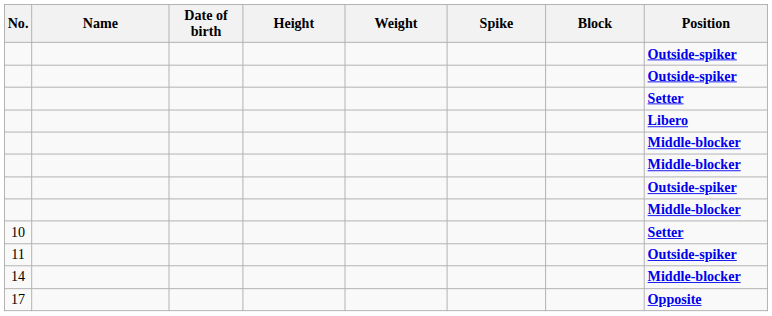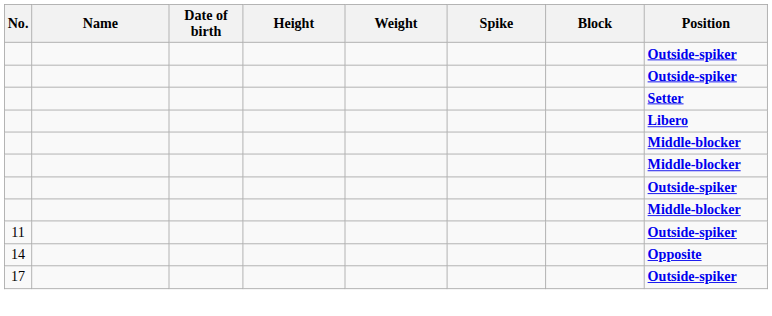 <table class="wikitable sortable" style="font-size:100%; text-align:center;">
 <tr>
 <th>No.</th>
 <th style="width:15em">Name</th>
 <th style="width:7em">Date of birth</th>
 <th style="width:10em">Height</th>
 <th style="width:10em">Weight</th>
 <th style="width:10em">Spike</th>
 <th style="width:10em">Block</th>
 <th style="width:12em">Position</th>
 </tr>
 <tr>
 <td></td>
 <td align=left></td>
 <td align=right></td>
 <td></td>
 <td></td>
 <td></td>
 <td></td>
 <td align=left><strong><a href='#'>Outside-spiker</a></strong></td>
 </tr>
 <tr>
 <td></td>
 <td align=left></td>
 <td align=right></td>
 <td></td>
 <td></td>
 <td></td>
 <td></td>
 <td align=left><strong><a href='#'>Outside-spiker</a></strong></td>
 </tr>
 <tr>
 <td></td>
 <td align=left></td>
 <td align=right></td>
 <td></td>
 <td></td>
 <td></td>
 <td></td>
 <td align=left><strong><a href='#'>Setter</a></strong></td>
 </tr>
 <tr>
 <td></td>
 <td align=left></td>
 <td align=right></td>
 <td></td>
 <td></td>
 <td></td>
 <td></td>
 <td align=left><strong><a href='#'>Libero</a></strong></td>
 </tr>
 <tr>
 <td></td>
 <td align=left></td>
 <td align=right></td>
 <td></td>
 <td></td>
 <td></td>
 <td></td>
 <td align=left><strong><a href='#'>Middle-blocker</a></strong></td>
 </tr>
 <tr>
 <td></td>
 <td align=left></td>
 <td align=right></td>
 <td></td>
 <td></td>
 <td></td>
 <td></td>
 <td align=left><strong><a href='#'>Middle-blocker</a></strong></td>
 </tr>
 <tr>
 <td></td>
 <td align=left></td>
 <td align=right></td>
 <td></td>
 <td></td>
 <td></td>
 <td></td>
 <td align=left><strong><a href='#'>Outside-spiker</a></strong></td>
 </tr>
 <tr>
 <td></td>
 <td align=left></td>
 <td align=right></td>
 <td></td>
 <td></td>
 <td></td>
 <td></td>
 <td align=left><strong><a href='#'>Middle-blocker</a></strong></td>
 </tr>
 <tr>
-<td>10</td>
-<td align=left></td>
-<td align=right></td>
-<td></td>
-<td></td>
-<td></td>
-<td></td>
-<td align=left><strong><a href='#'>Setter</a></strong></td>
-</tr>
-<tr>
 <td>11</td>
 <td align=left></td>
 <td align=right></td>
 <td></td>
 <td></td>
 <td></td>
 <td></td>
 <td align=left><strong><a href='#'>Outside-spiker</a></strong></td>
 </tr>
 <tr>
 <td>14</td>
 <td align=left></td>
 <td align=right></td>
 <td></td>
 <td></td>
 <td></td>
 <td></td>
-<td align=left><strong><a href='#'>Middle-blocker</a></strong></td>
+<td align=left><strong><a href='#'>Opposite</a></strong></td>
 </tr>
 <tr>
 <td>17</td>
 <td align=left></td>
 <td align=right></td>
 <td></td>
 <td></td>
 <td></td>
 <td></td>
-<td align=left><strong><a href='#'>Opposite</a></strong></td>
+<td align=left><strong><a href='#'>Outside-spiker</a></strong></td>
 </tr>
 </table>
